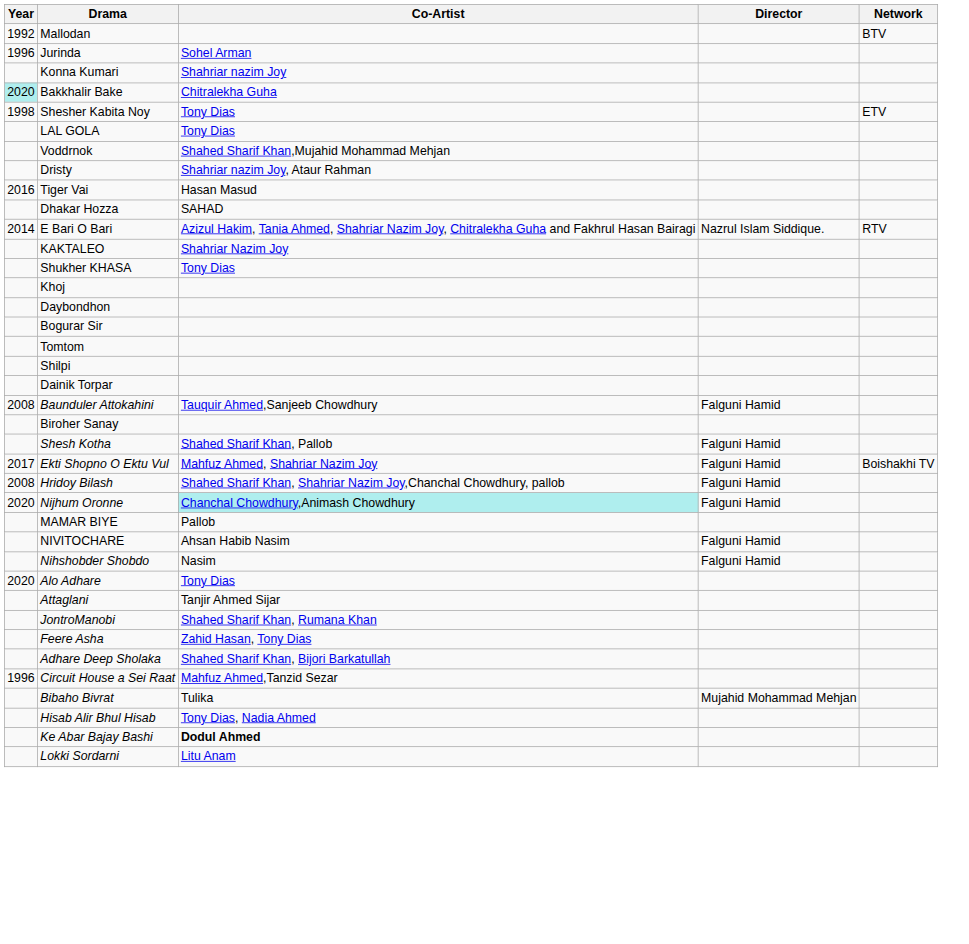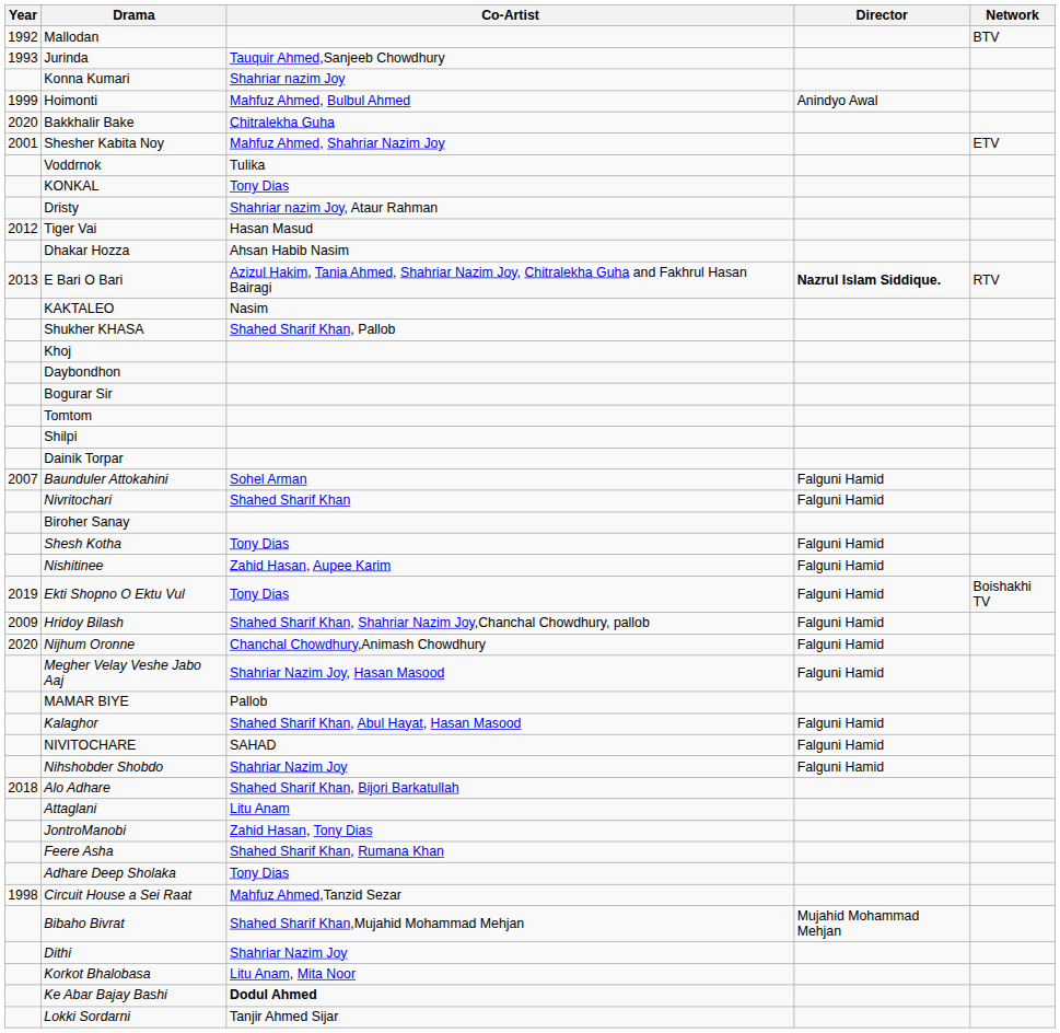 <table class="wikitable">
 <tr>
 <th>Year</th>
 <th>Drama</th>
 <th>Co-Artist</th>
 <th>Director</th>
 <th>Network</th>
 </tr>
 <tr>
 <td>1992</td>
 <td>Mallodan</td>
 <td></td>
 <td></td>
 <td>BTV</td>
 </tr>
 <tr>
-<td>1996</td>
+<td>1993</td>
 <td>Jurinda</td>
-<td><a href='#'>Sohel Arman</a></td>
+<td><a href='#'>Tauquir Ahmed</a>,Sanjeeb Chowdhury</td>
 <td></td>
 <td></td>
 </tr>
 <tr>
 <td></td>
 <td>Konna Kumari</td>
 <td><a href='#'>Shahriar nazim Joy</a></td>
 <td></td>
 <td></td>
 </tr>
 <tr>
-<td style="background: paleturquoise;">2020</td>
+<td>1999</td>
+<td>Hoimonti</td>
+<td><a href='#'>Mahfuz Ahmed</a>, <a href='#'>Bulbul Ahmed</a></td>
+<td>Anindyo Awal</td>
+<td></td>
+</tr>
+<tr>
+<td>2020</td>
 <td>Bakkhalir Bake</td>
 <td><a href='#'>Chitralekha Guha</a></td>
 <td></td>
 <td></td>
 </tr>
 <tr>
-<td>1998</td>
+<td>2001</td>
 <td>Shesher Kabita Noy</td>
-<td><a href='#'>Tony Dias</a></td>
+<td><a href='#'>Mahfuz Ahmed</a>, <a href='#'>Shahriar Nazim Joy</a></td>
 <td></td>
 <td>ETV</td>
 </tr>
 <tr>
 <td></td>
-<td>LAL GOLA</td>
-<td><a href='#'>Tony Dias</a></td>
+<td>Voddrnok</td>
+<td>Tulika</td>
 <td></td>
 <td></td>
 </tr>
 <tr>
 <td></td>
-<td>Voddrnok</td>
-<td><a href='#'>Shahed Sharif Khan</a>,Mujahid Mohammad Mehjan</td>
+<td>KONKAL</td>
+<td><a href='#'>Tony Dias</a></td>
 <td></td>
 <td></td>
 </tr>
 <tr>
 <td></td>
 <td>Dristy</td>
 <td><a href='#'>Shahriar nazim Joy</a>, Ataur Rahman</td>
 <td></td>
 <td></td>
 </tr>
 <tr>
-<td>2016</td>
+<td>2012</td>
 <td>Tiger Vai</td>
 <td>Hasan Masud</td>
 <td></td>
 <td></td>
 </tr>
 <tr>
 <td></td>
 <td>Dhakar Hozza</td>
-<td>SAHAD</td>
+<td>Ahsan Habib Nasim</td>
 <td></td>
 <td></td>
 </tr>
 <tr>
-<td>2014</td>
+<td>2013</td>
 <td>E Bari O Bari</td>
 <td><a href='#'>Azizul Hakim</a>, <a href='#'>Tania Ahmed</a>, <a href='#'>Shahriar Nazim Joy</a>, <a href='#'>Chitralekha Guha</a> and Fakhrul Hasan  Bairagi</td>
-<td>Nazrul  Islam Siddique.</td>
+<td><strong>Nazrul  Islam Siddique.</strong></td>
 <td>RTV</td>
 </tr>
 <tr>
 <td></td>
 <td>KAKTALEO</td>
-<td><a href='#'>Shahriar Nazim Joy</a></td>
+<td>Nasim</td>
 <td></td>
 <td></td>
 </tr>
 <tr>
 <td></td>
 <td>Shukher KHASA</td>
-<td><a href='#'>Tony Dias</a></td>
+<td><a href='#'>Shahed Sharif Khan</a>, Pallob</td>
 <td></td>
 <td></td>
 </tr>
 <tr>
 <td></td>
 <td>Khoj</td>
 <td></td>
 <td></td>
 <td></td>
 </tr>
 <tr>
 <td></td>
 <td>Daybondhon</td>
 <td></td>
 <td></td>
 <td></td>
 </tr>
 <tr>
 <td></td>
 <td>Bogurar Sir</td>
 <td></td>
 <td></td>
 <td></td>
 </tr>
 <tr>
 <td></td>
 <td>Tomtom</td>
 <td></td>
 <td></td>
 <td></td>
 </tr>
 <tr>
 <td></td>
 <td>Shilpi</td>
 <td></td>
 <td></td>
 <td></td>
 </tr>
 <tr>
 <td></td>
 <td>Dainik Torpar</td>
 <td></td>
 <td></td>
 <td></td>
 </tr>
 <tr>
-<td>2008</td>
+<td>2007</td>
 <td><em>Baunduler Attokahini</em></td>
-<td><a href='#'>Tauquir Ahmed</a>,Sanjeeb Chowdhury</td>
+<td><a href='#'>Sohel Arman</a></td>
+<td>Falguni Hamid</td>
+<td></td>
+</tr>
+<tr>
+<td></td>
+<td><em>Nivritochari</em></td>
+<td><a href='#'>Shahed Sharif Khan</a></td>
 <td>Falguni Hamid</td>
 <td></td>
 </tr>
 <tr>
 <td></td>
 <td>Biroher Sanay</td>
 <td></td>
 <td></td>
 <td></td>
 </tr>
 <tr>
 <td></td>
 <td><em>Shesh Kotha</em></td>
-<td><a href='#'>Shahed Sharif Khan</a>, Pallob</td>
+<td><a href='#'>Tony Dias</a></td>
 <td>Falguni Hamid</td>
 <td></td>
 </tr>
 <tr>
-<td>2017</td>
+<td></td>
+<td><em>Nishitinee</em></td>
+<td><a href='#'>Zahid Hasan</a>, <a href='#'>Aupee Karim</a></td>
+<td>Falguni Hamid</td>
+<td></td>
+</tr>
+<tr>
+<td>2019</td>
 <td><em>Ekti Shopno O Ektu Vul</em></td>
-<td><a href='#'>Mahfuz Ahmed</a>, <a href='#'>Shahriar Nazim Joy</a></td>
+<td><a href='#'>Tony Dias</a></td>
 <td>Falguni Hamid</td>
 <td>Boishakhi TV</td>
 </tr>
 <tr>
-<td>2008</td>
+<td>2009</td>
 <td><em>Hridoy Bilash</em></td>
 <td><a href='#'>Shahed Sharif Khan</a>, <a href='#'>Shahriar Nazim Joy</a>,Chanchal Chowdhury, pallob</td>
 <td>Falguni Hamid</td>
 <td></td>
 </tr>
 <tr>
 <td>2020</td>
 <td><em>Nijhum Oronne</em></td>
-<td style="background: paleturquoise;"><a href='#'>Chanchal Chowdhury</a>,Animash  Chowdhury</td>
+<td><a href='#'>Chanchal Chowdhury</a>,Animash  Chowdhury</td>
+<td>Falguni Hamid</td>
+<td></td>
+</tr>
+<tr>
+<td></td>
+<td><em>Megher Velay Veshe Jabo Aaj</em></td>
+<td><a href='#'>Shahriar Nazim Joy</a>, <a href='#'>Hasan Masood</a></td>
 <td>Falguni Hamid</td>
 <td></td>
 </tr>
 <tr>
 <td></td>
 <td>MAMAR BIYE</td>
 <td>Pallob</td>
 <td></td>
 <td></td>
 </tr>
 <tr>
 <td></td>
+<td><em>Kalaghor</em></td>
+<td><a href='#'>Shahed Sharif Khan</a>, <a href='#'>Abul Hayat</a>, <a href='#'>Hasan Masood</a></td>
+<td>Falguni Hamid</td>
+<td></td>
+</tr>
+<tr>
+<td></td>
 <td>NIVITOCHARE</td>
-<td>Ahsan Habib Nasim</td>
+<td>SAHAD</td>
 <td>Falguni Hamid</td>
 <td></td>
 </tr>
 <tr>
 <td></td>
 <td><em>Nihshobder Shobdo</em></td>
-<td>Nasim</td>
+<td><a href='#'>Shahriar Nazim Joy</a></td>
 <td>Falguni Hamid</td>
 <td></td>
 </tr>
 <tr>
-<td>2020</td>
+<td>2018</td>
 <td><em>Alo Adhare</em></td>
-<td><a href='#'>Tony Dias</a></td>
+<td><a href='#'>Shahed Sharif Khan</a>, <a href='#'>Bijori Barkatullah</a></td>
 <td></td>
 <td></td>
 </tr>
 <tr>
 <td></td>
 <td><em>Attaglani</em></td>
-<td>Tanjir Ahmed Sijar</td>
+<td><a href='#'>Litu Anam</a></td>
 <td></td>
 <td></td>
 </tr>
 <tr>
 <td></td>
 <td><em>JontroManobi</em></td>
+<td><a href='#'>Zahid Hasan</a>, <a href='#'>Tony Dias</a></td>
+<td></td>
+<td></td>
+</tr>
+<tr>
+<td></td>
+<td><em>Feere Asha</em></td>
 <td><a href='#'>Shahed Sharif Khan</a>, <a href='#'>Rumana Khan</a></td>
 <td></td>
 <td></td>
 </tr>
 <tr>
 <td></td>
-<td><em>Feere Asha</em></td>
-<td><a href='#'>Zahid Hasan</a>, <a href='#'>Tony Dias</a></td>
+<td><em>Adhare Deep Sholaka</em></td>
+<td><a href='#'>Tony Dias</a></td>
 <td></td>
 <td></td>
 </tr>
 <tr>
-<td></td>
-<td><em>Adhare Deep Sholaka</em></td>
-<td><a href='#'>Shahed Sharif Khan</a>, <a href='#'>Bijori Barkatullah</a></td>
-<td></td>
-<td></td>
-</tr>
-<tr>
-<td>1996</td>
+<td>1998</td>
 <td><em>Circuit House a Sei Raat</em></td>
 <td><a href='#'>Mahfuz Ahmed</a>,Tanzid Sezar</td>
 <td></td>
 <td></td>
 </tr>
 <tr>
 <td></td>
 <td><em>Bibaho Bivrat</em></td>
-<td>Tulika</td>
+<td><a href='#'>Shahed Sharif Khan</a>,Mujahid Mohammad Mehjan</td>
 <td>Mujahid Mohammad Mehjan</td>
 <td></td>
 </tr>
 <tr>
 <td></td>
-<td><em>Hisab Alir Bhul Hisab</em></td>
-<td><a href='#'>Tony Dias</a>, <a href='#'>Nadia Ahmed</a></td>
+<td><em>Dithi</em></td>
+<td><a href='#'>Shahriar Nazim Joy</a></td>
+<td></td>
+<td></td>
+</tr>
+<tr>
+<td></td>
+<td><em>Korkot Bhalobasa</em></td>
+<td><a href='#'>Litu Anam</a>, <a href='#'>Mita Noor</a></td>
 <td></td>
 <td></td>
 </tr>
 <tr>
 <td></td>
 <td><em>Ke Abar Bajay Bashi</em></td>
 <td><strong>Dodul Ahmed</strong></td>
 <td></td>
 <td></td>
 </tr>
 <tr>
 <td></td>
 <td><em>Lokki Sordarni</em></td>
-<td><a href='#'>Litu Anam</a></td>
+<td>Tanjir Ahmed Sijar</td>
 <td></td>
 <td></td>
 </tr>
 </table>
